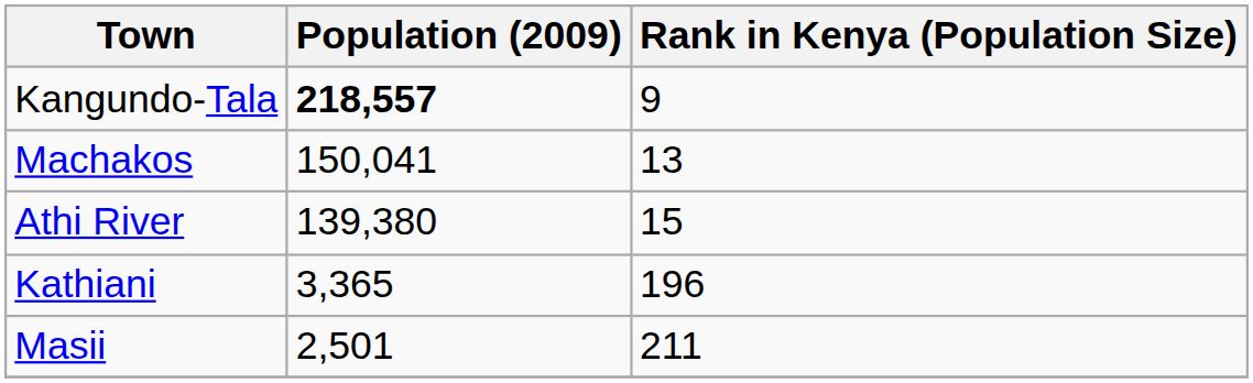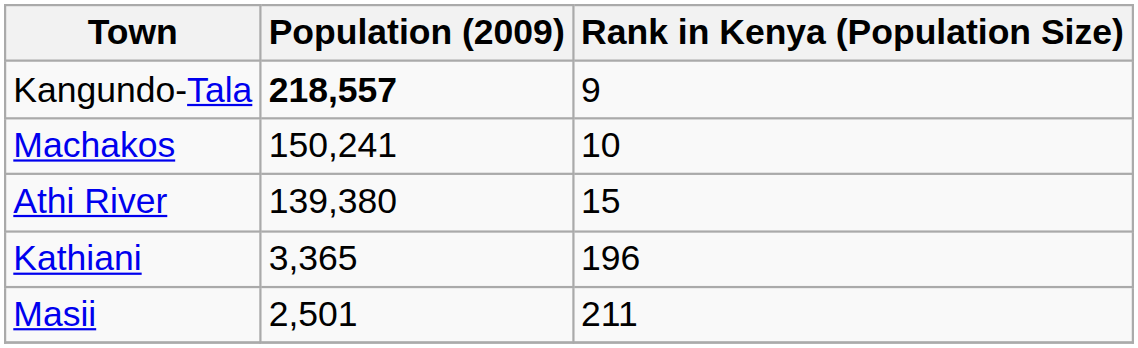 <table class="sortable wikitable">
 <tr>
 <th>Town</th>
 <th>Population (2009)</th>
 <th>Rank in Kenya (Population Size)</th>
 </tr>
 <tr>
 <td>Kangundo-<a href='#'>Tala</a></td>
 <td><strong>218,557</strong></td>
 <td>9</td>
 </tr>
 <tr>
 <td><a href='#'>Machakos</a></td>
-<td>150,041</td>
-<td>13</td>
+<td>150,241</td>
+<td>10</td>
 </tr>
 <tr>
 <td><a href='#'>Athi River</a></td>
 <td>139,380</td>
 <td>15</td>
 </tr>
 <tr>
 <td><a href='#'>Kathiani</a></td>
 <td>3,365</td>
 <td>196</td>
 </tr>
 <tr>
 <td><a href='#'>Masii</a></td>
 <td>2,501</td>
 <td>211</td>
 </tr>
 <tr>
 </tr>
 </table>
